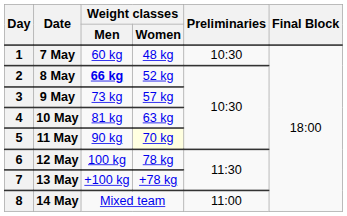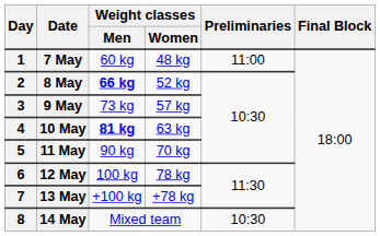 <table class=wikitable style="text-align:center;">
 <tr>
 <th rowspan=2>Day</th>
 <th rowspan=2>Date</th>
 <th colspan=2>Weight classes</th>
 <th rowspan=2>Preliminaries</th>
 <th rowspan=2>Final Block</th>
 </tr>
 <tr>
 <th>Men</th>
 <th>Women</th>
 </tr>
 <tr style="border-top: 2px solid #333333;">
 <th>1</th>
 <th>7 May</th>
 <td><a href='#'>60 kg</a></td>
 <td><a href='#'>48 kg</a></td>
-<td>10:30</td>
+<td>11:00</td>
 <td rowspan=8>18:00</td>
 </tr>
 <tr style="border-top: 2px solid #333333;">
 <th>2</th>
 <th>8 May</th>
 <td><strong><a href='#'>66 kg</a></strong></td>
 <td><a href='#'>52 kg</a></td>
 <td rowspan=4>10:30</td>
 </tr>
 <tr style="border-top: 2px solid #333333;">
 <th>3</th>
 <th>9 May</th>
 <td><a href='#'>73 kg</a></td>
 <td><a href='#'>57 kg</a></td>
 </tr>
 <tr style="border-top: 2px solid #333333;">
 <th>4</th>
 <th>10 May</th>
-<td><a href='#'>81 kg</a></td>
+<td><strong><a href='#'>81 kg</a></strong></td>
 <td><a href='#'>63 kg</a></td>
 </tr>
 <tr style="border-top: 2px solid #333333;">
 <th>5</th>
 <th>11 May</th>
 <td><a href='#'>90 kg</a></td>
-<td style="background: lightyellow;"><a href='#'>70 kg</a></td>
+<td><a href='#'>70 kg</a></td>
 </tr>
 <tr style="border-top: 2px solid #333333;">
 <th>6</th>
 <th>12 May</th>
 <td><a href='#'>100 kg</a></td>
 <td><a href='#'>78 kg</a></td>
 <td rowspan=2>11:30</td>
 </tr>
 <tr style="border-top: 2px solid #333333;">
 <th>7</th>
 <th>13 May</th>
 <td><a href='#'>+100 kg</a></td>
 <td><a href='#'>+78 kg</a></td>
 </tr>
 <tr style="border-top: 2px solid #333333;">
 <th>8</th>
 <th>14 May</th>
 <td align=center colspan=2><a href='#'>Mixed team</a></td>
-<td>11:00</td>
+<td>10:30</td>
 </tr>
 </table>
